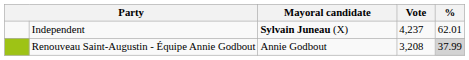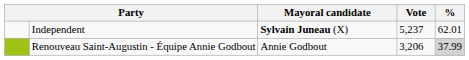 <table class="wikitable">
 <tr>
 <th bgcolor="#DDDDFF" width="230px" colspan="2">Party</th>
 <th bgcolor="#DDDDFF" width="200px">Mayoral candidate</th>
 <th bgcolor="#DDDDFF" width="50px">Vote</th>
 <th bgcolor="#DDDDFF" width="30px">%</th>
 </tr>
 <tr>
 <td> </td>
 <td>Independent</td>
 <td><strong>Sylvain Juneau</strong> (X)</td>
-<td>4,237</td>
+<td>5,237</td>
 <td>62.01</td>
 </tr>
 <tr>
 <td bgcolor=#9ec315 width="30px"> </td>
 <td>Renouveau Saint-Augustin - Équipe Annie Godbout</td>
 <td>Annie Godbout</td>
-<td>3,208</td>
+<td>3,206</td>
 <td style="background: lightgrey;">37.99</td>
 </tr>
 </table>
